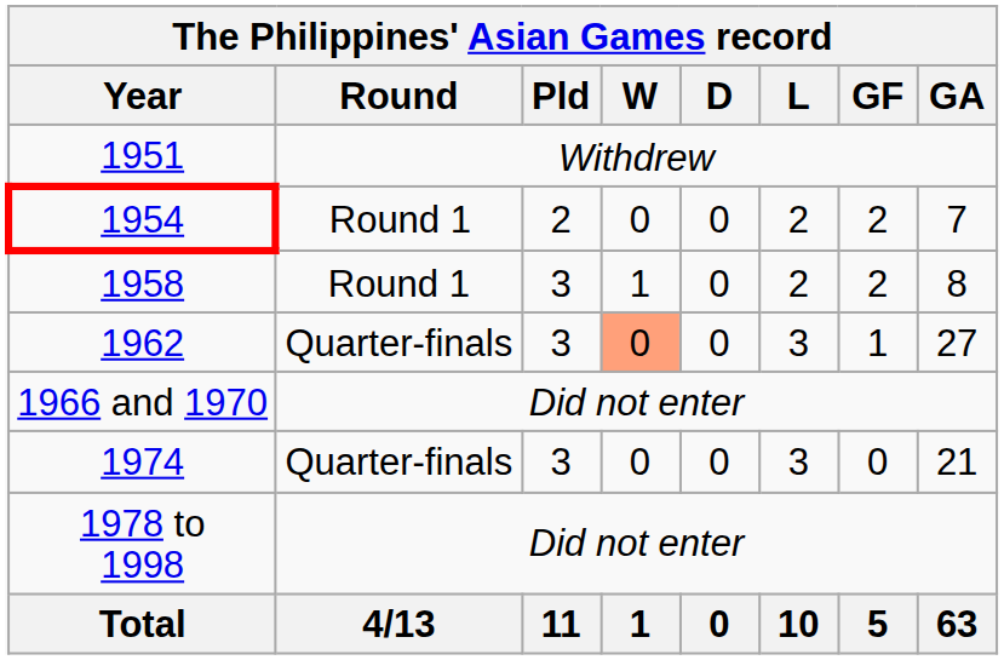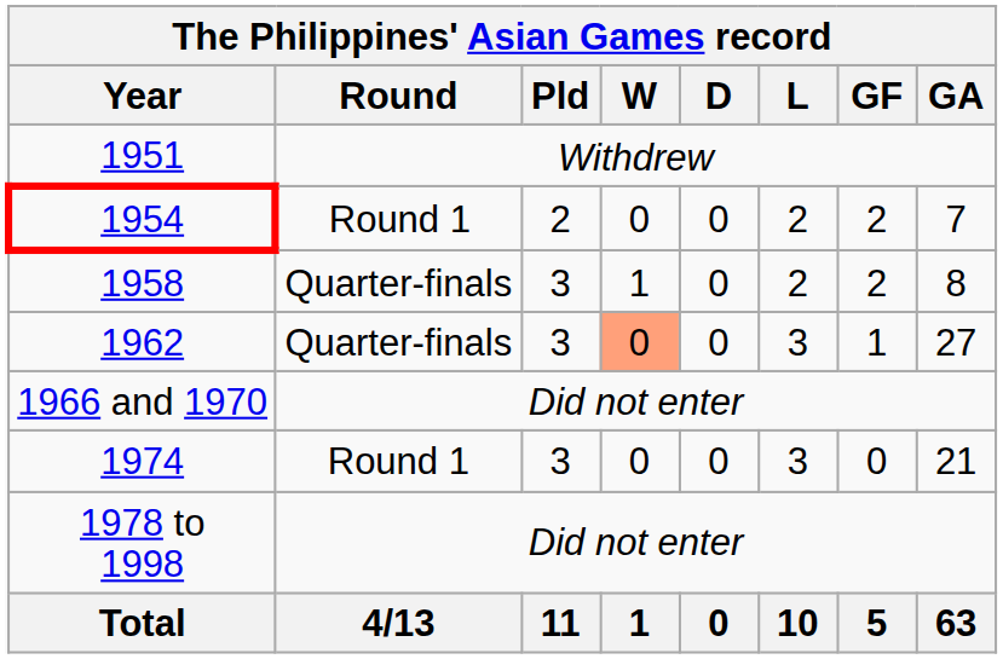 <table class="wikitable collapsible collapsed" style="text-align: center; font-size:95%">
 <tr>
 <th colspan=8>The Philippines' <a href='#'>Asian Games</a> record</th>
 </tr>
 <tr>
 <th>Year</th>
 <th>Round</th>
 <th width=25>Pld</th>
 <th width=25>W</th>
 <th width=25>D</th>
 <th width=25>L</th>
 <th width=25>GF</th>
 <th width=25>GA</th>
 </tr>
 <tr>
 <td> <a href='#'>1951</a></td>
 <td colspan=7><em>Withdrew</em></td>
 </tr>
 <tr>
 <td style="border: 3px solid red"> <a href='#'>1954</a></td>
 <td>Round 1</td>
 <td>2</td>
 <td>0</td>
 <td>0</td>
 <td>2</td>
 <td>2</td>
 <td>7</td>
 </tr>
 <tr>
 <td> <a href='#'>1958</a></td>
-<td>Round 1</td>
+<td>Quarter-finals</td>
 <td>3</td>
 <td>1</td>
 <td>0</td>
 <td>2</td>
 <td>2</td>
 <td>8</td>
 </tr>
 <tr>
 <td> <a href='#'>1962</a></td>
 <td>Quarter-finals</td>
 <td>3</td>
 <td style="background: lightsalmon;">0</td>
 <td>0</td>
 <td>3</td>
 <td>1</td>
 <td>27</td>
 </tr>
 <tr>
 <td> <a href='#'>1966</a> and  <a href='#'>1970</a></td>
 <td colspan=7><em>Did not enter</em></td>
 </tr>
 <tr>
 <td> <a href='#'>1974</a></td>
-<td>Quarter-finals</td>
+<td>Round 1</td>
 <td>3</td>
 <td>0</td>
 <td>0</td>
 <td>3</td>
 <td>0</td>
 <td>21</td>
 </tr>
 <tr>
 <td> <a href='#'>1978</a> to <br>  <a href='#'>1998</a></td>
 <td colspan=7><em>Did not enter</em></td>
 </tr>
 <tr>
 <th><strong>Total</strong></th>
 <th>4/13</th>
 <th>11</th>
 <th>1</th>
 <th>0</th>
 <th>10</th>
 <th>5</th>
 <th>63</th>
 </tr>
 </table>
